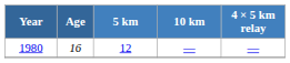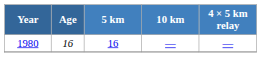 <table class="wikitable" style="font-size:95%; text-align:center; border:grey solid 1px; border-collapse:collapse; background:#ffffff;">
 <tr>
 <th style="background-color:#369; color:white; width:60px;"> Year </th>
 <th style="background-color:#369; color:white; width:40px;"> Age </th>
 <th style="background-color:#4180be; color:white; width:75px;"> 5 km </th>
 <th style="background-color:#4180be; color:white; width:75px;"> 10 km </th>
 <th style="background-color:#4180be; color:white; width:75px;"> 4 × 5 km <br> relay </th>
 </tr>
 <tr>
 <td><a href='#'>1980</a></td>
 <td><em>16</em></td>
-<td><a href='#'>12</a></td>
+<td><a href='#'>16</a></td>
 <td><a href='#'>—</a></td>
 <td><a href='#'>—</a></td>
 </tr>
 <tr>
 </tr>
 </table>
